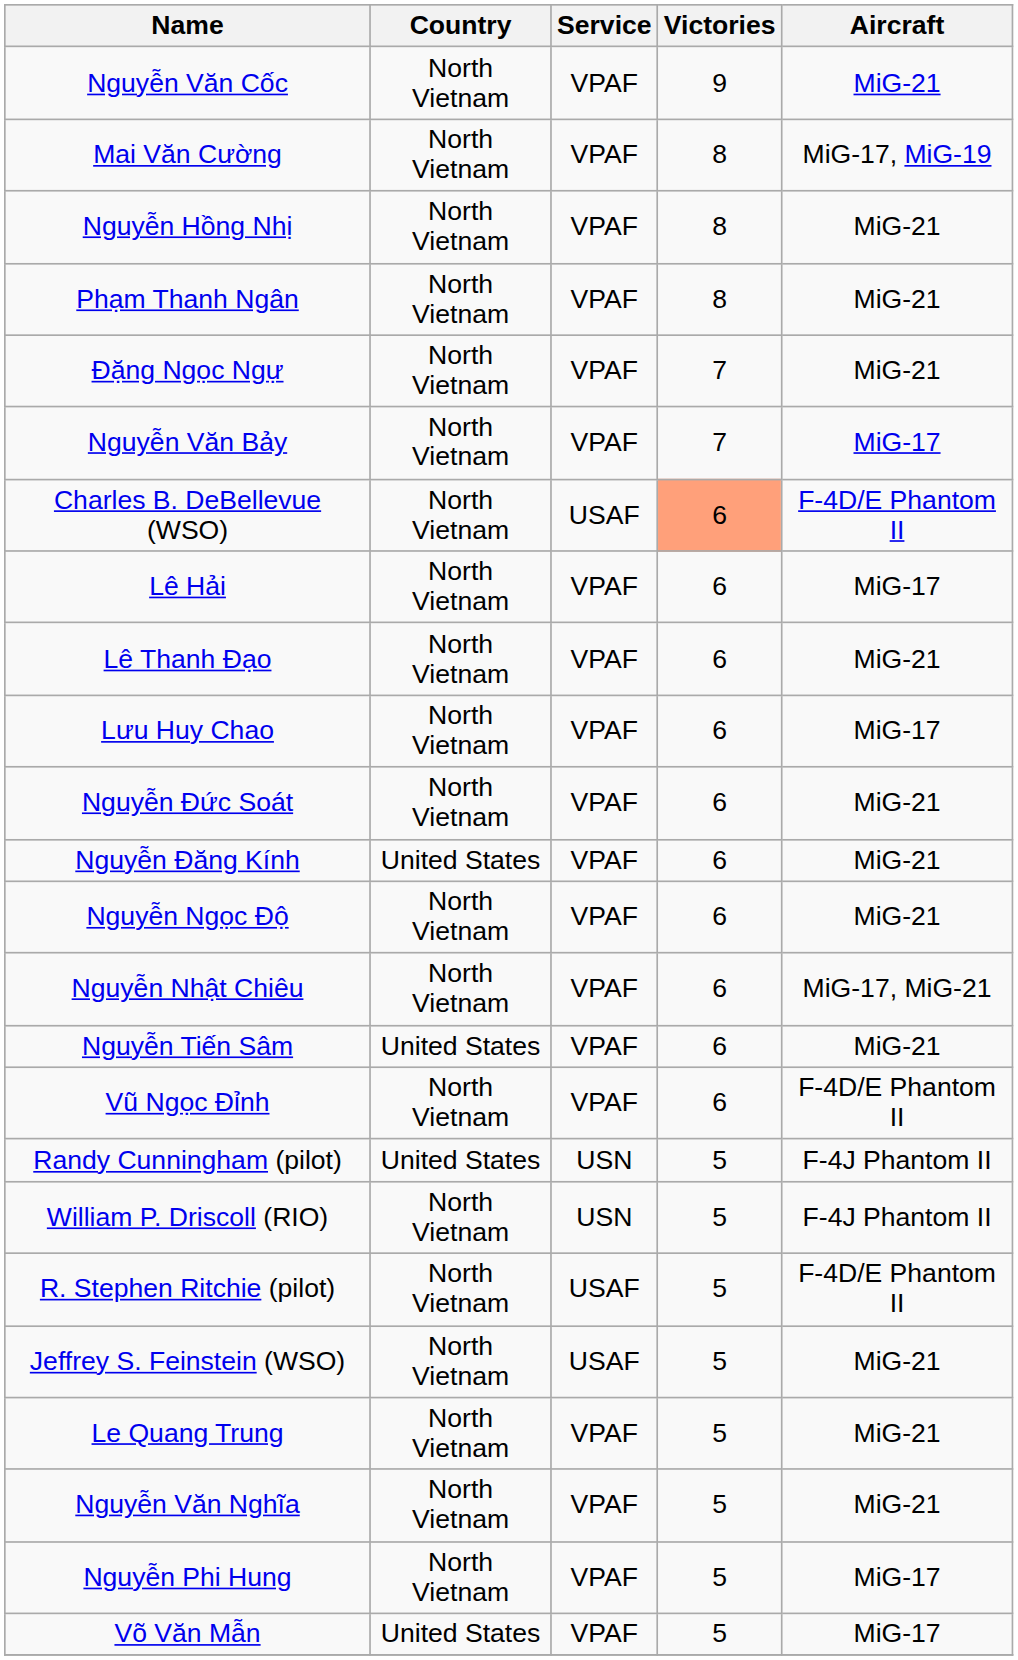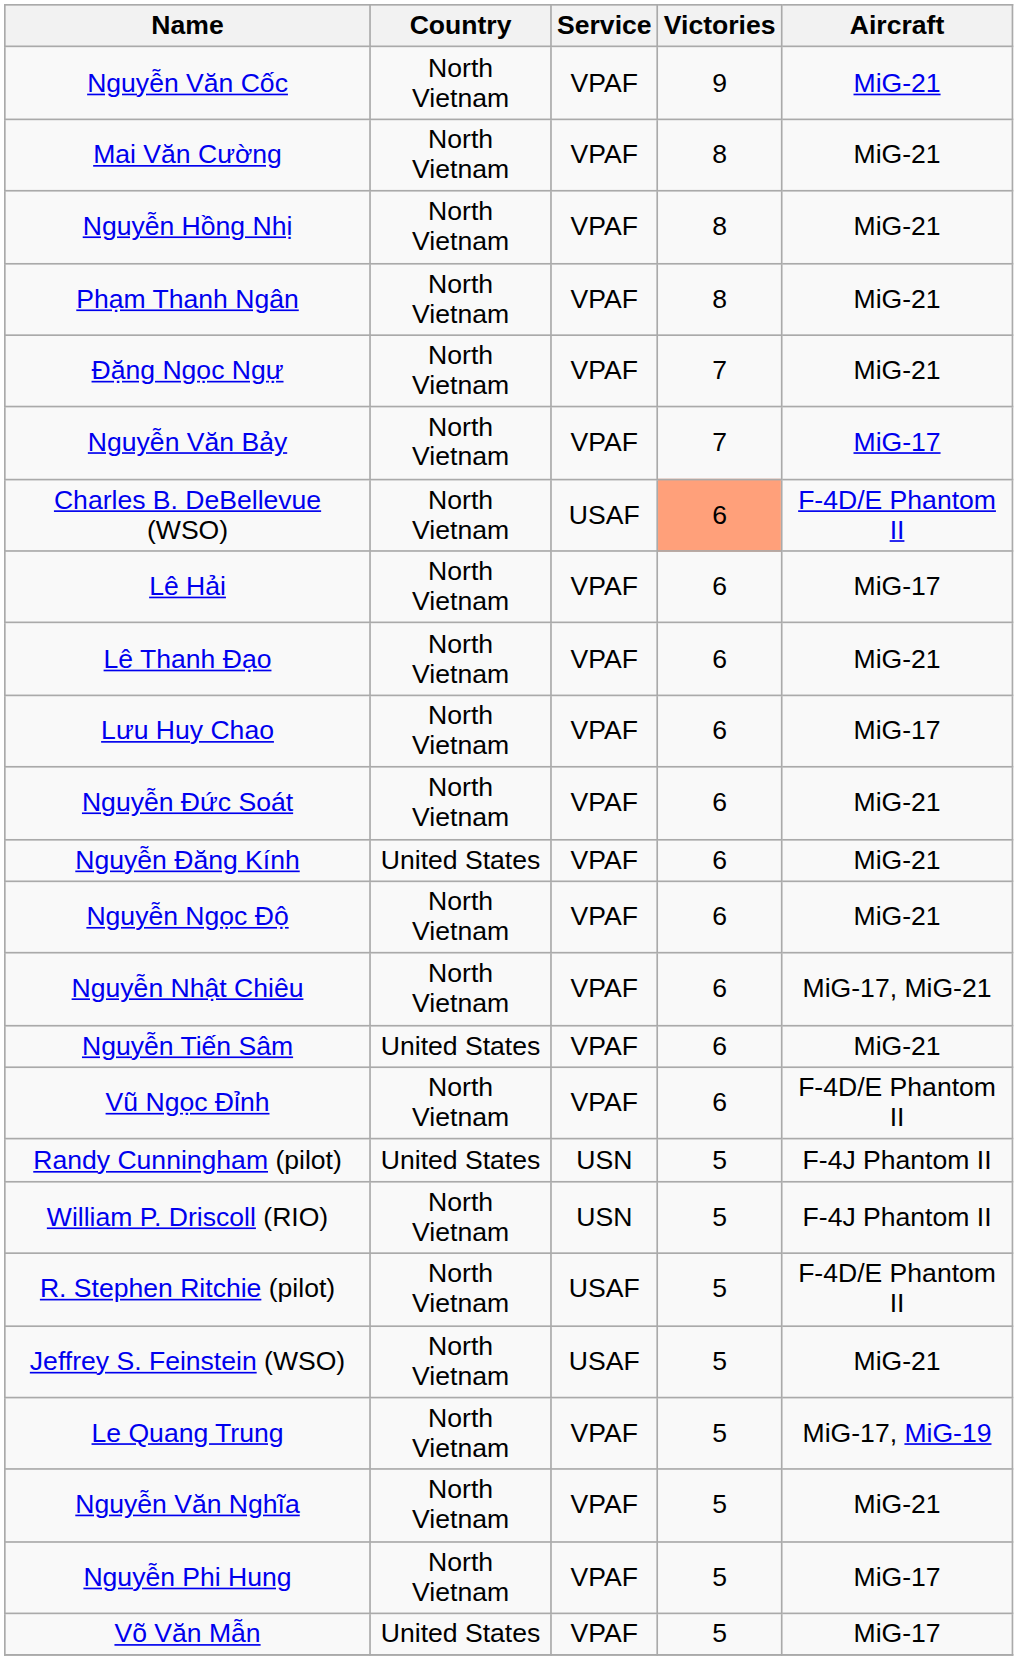 <table class=wikitable style="text-align:center">
 <tr>
 <th>Name</th>
 <th>Country</th>
 <th>Service</th>
 <th>Victories</th>
 <th>Aircraft</th>
 </tr>
 <tr>
 <td><a href='#'>Nguyễn Văn Cốc</a></td>
 <td>North Vietnam</td>
 <td>VPAF</td>
 <td>9</td>
 <td><a href='#'>MiG-21</a></td>
 </tr>
 <tr>
 <td><a href='#'>Mai Văn Cường</a></td>
 <td>North Vietnam</td>
 <td>VPAF</td>
 <td>8</td>
-<td>MiG-17, <a href='#'>MiG-19</a></td>
+<td>MiG-21</td>
 </tr>
 <tr>
 <td><a href='#'>Nguyễn Hồng Nhị</a></td>
 <td>North Vietnam</td>
 <td>VPAF</td>
 <td>8</td>
 <td>MiG-21</td>
 </tr>
 <tr>
 <td><a href='#'>Phạm Thanh Ngân</a></td>
 <td>North Vietnam</td>
 <td>VPAF</td>
 <td>8</td>
 <td>MiG-21</td>
 </tr>
 <tr>
 <td><a href='#'>Đặng Ngọc Ngự</a></td>
 <td>North Vietnam</td>
 <td>VPAF</td>
 <td>7</td>
 <td>MiG-21</td>
 </tr>
 <tr>
 <td><a href='#'>Nguyễn Văn Bảy</a></td>
 <td>North Vietnam</td>
 <td>VPAF</td>
 <td>7</td>
 <td><a href='#'>MiG-17</a></td>
 </tr>
 <tr>
 <td><a href='#'>Charles B. DeBellevue</a> (WSO)</td>
 <td>North Vietnam</td>
 <td>USAF</td>
 <td style="background: lightsalmon;">6</td>
 <td><a href='#'>F-4D/E Phantom II</a></td>
 </tr>
 <tr>
 <td><a href='#'>Lê Hải</a></td>
 <td>North Vietnam</td>
 <td>VPAF</td>
 <td>6</td>
 <td>MiG-17</td>
 </tr>
 <tr>
 <td><a href='#'>Lê Thanh Đạo</a></td>
 <td>North Vietnam</td>
 <td>VPAF</td>
 <td>6</td>
 <td>MiG-21</td>
 </tr>
 <tr>
 <td><a href='#'>Lưu Huy Chao</a></td>
 <td>North Vietnam</td>
 <td>VPAF</td>
 <td>6</td>
 <td>MiG-17</td>
 </tr>
 <tr>
 <td><a href='#'>Nguyễn Đức Soát</a></td>
 <td>North Vietnam</td>
 <td>VPAF</td>
 <td>6</td>
 <td>MiG-21</td>
 </tr>
 <tr>
 <td><a href='#'>Nguyễn Đăng Kính</a></td>
 <td>United States</td>
 <td>VPAF</td>
 <td>6</td>
 <td>MiG-21</td>
 </tr>
 <tr>
 <td><a href='#'>Nguyễn Ngọc Độ</a></td>
 <td>North Vietnam</td>
 <td>VPAF</td>
 <td>6</td>
 <td>MiG-21</td>
 </tr>
 <tr>
 <td><a href='#'>Nguyễn Nhật Chiêu</a></td>
 <td>North Vietnam</td>
 <td>VPAF</td>
 <td>6</td>
 <td>MiG-17, MiG-21</td>
 </tr>
 <tr>
 <td><a href='#'>Nguyễn Tiến Sâm</a></td>
 <td>United States</td>
 <td>VPAF</td>
 <td>6</td>
 <td>MiG-21</td>
 </tr>
 <tr>
 <td><a href='#'>Vũ Ngọc Đỉnh</a></td>
 <td>North Vietnam</td>
 <td>VPAF</td>
 <td>6</td>
 <td>F-4D/E Phantom II</td>
 </tr>
 <tr>
 <td><a href='#'>Randy Cunningham</a> (pilot)</td>
 <td>United States</td>
 <td>USN</td>
 <td>5</td>
 <td>F-4J Phantom II</td>
 </tr>
 <tr>
 <td><a href='#'>William P. Driscoll</a> (RIO)</td>
 <td>North Vietnam</td>
 <td>USN</td>
 <td>5</td>
 <td>F-4J Phantom II</td>
 </tr>
 <tr>
 <td><a href='#'>R. Stephen Ritchie</a> (pilot)</td>
 <td>North Vietnam</td>
 <td>USAF</td>
 <td>5</td>
 <td>F-4D/E Phantom II</td>
 </tr>
 <tr>
 <td><a href='#'>Jeffrey S. Feinstein</a> (WSO)</td>
 <td>North Vietnam</td>
 <td>USAF</td>
 <td>5</td>
 <td>MiG-21</td>
 </tr>
 <tr>
 <td><a href='#'>Le Quang Trung</a></td>
 <td>North Vietnam</td>
 <td>VPAF</td>
 <td>5</td>
-<td>MiG-21</td>
+<td>MiG-17, <a href='#'>MiG-19</a></td>
 </tr>
 <tr>
 <td><a href='#'>Nguyễn Văn Nghĩa</a></td>
 <td>North Vietnam</td>
 <td>VPAF</td>
 <td>5</td>
 <td>MiG-21</td>
 </tr>
 <tr>
 <td><a href='#'>Nguyễn Phi Hung</a></td>
 <td>North Vietnam</td>
 <td>VPAF</td>
 <td>5</td>
 <td>MiG-17</td>
 </tr>
 <tr>
 <td><a href='#'>Võ Văn Mẫn</a></td>
 <td>United States</td>
 <td>VPAF</td>
 <td>5</td>
 <td>MiG-17</td>
 </tr>
 <tr>
 </tr>
 </table>
